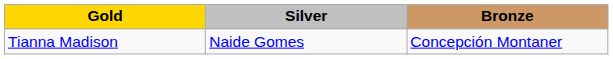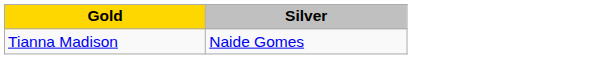 <table class="wikitable" style="text-align:left">
 <tr align="center">
 <td width=200 bgcolor=gold><strong>Gold</strong></td>
 <td width=200 bgcolor=silver><strong>Silver</strong></td>
-<td width=200 bgcolor=CC9966><strong>Bronze</strong></td>
 </tr>
 <tr>
 <td><a href='#'>Tianna Madison</a><br><em></em></td>
 <td><a href='#'>Naide Gomes</a><br><em></em></td>
-<td><a href='#'>Concepción Montaner</a><br><em></em></td>
 </tr>
 </table>
